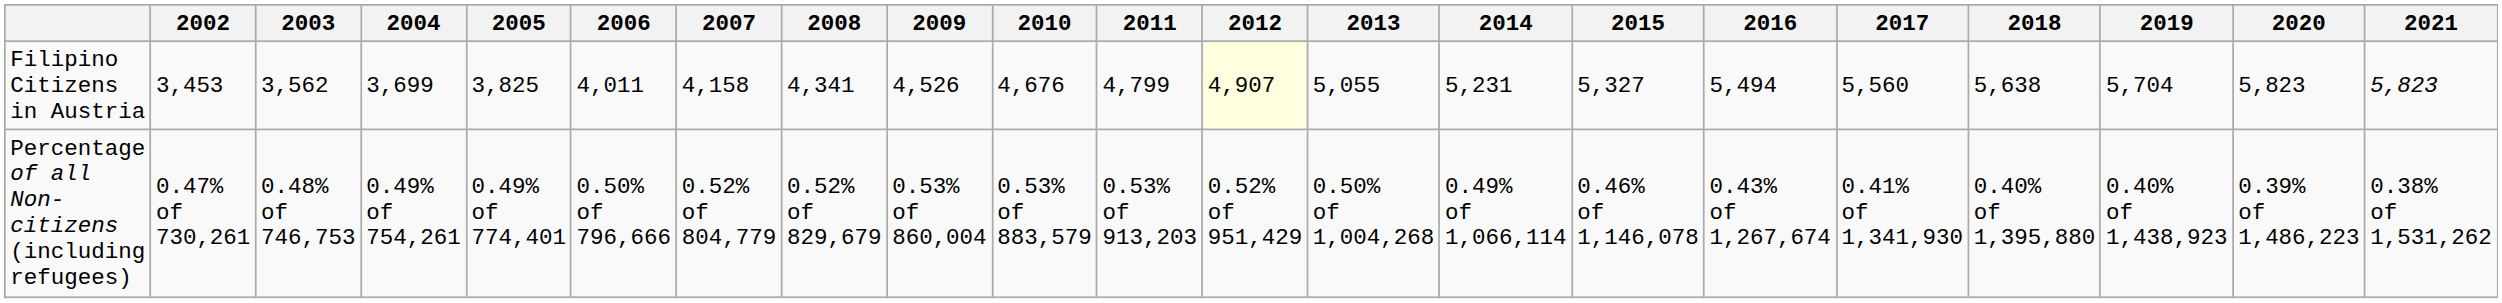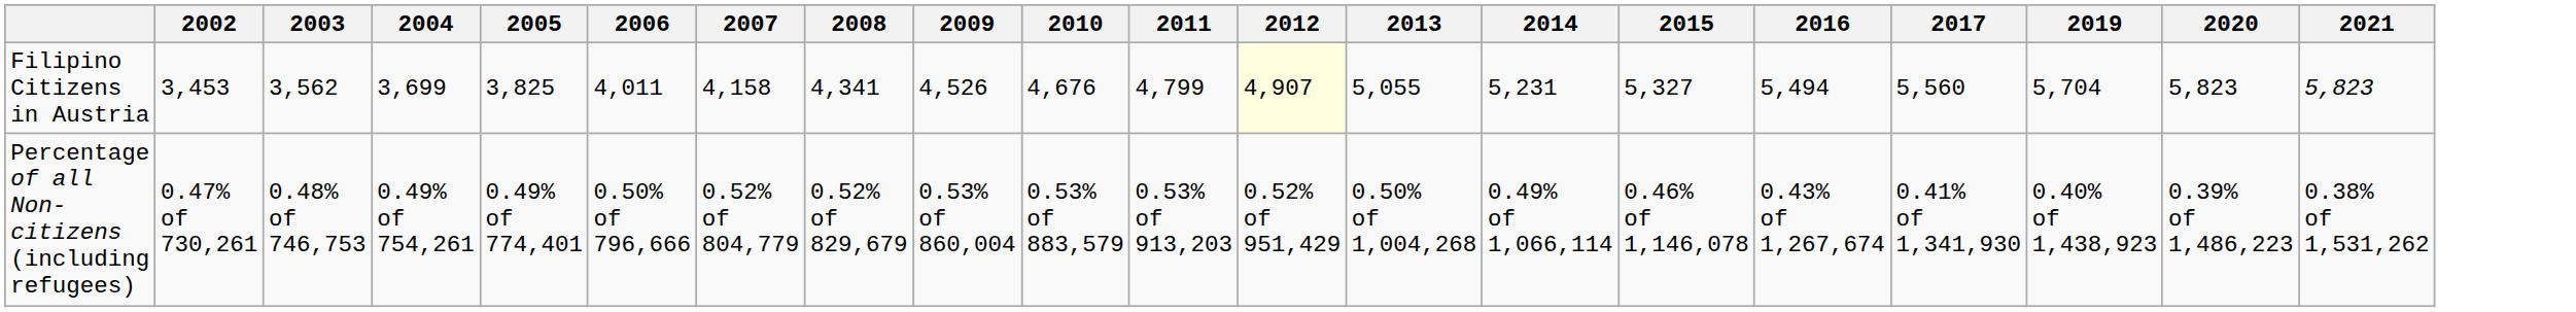 <table class="wikitable">
 <tr>
 <th></th>
 <th>2002</th>
 <th>2003</th>
 <th>2004</th>
 <th>2005</th>
 <th>2006</th>
 <th>2007</th>
 <th>2008</th>
 <th>2009</th>
 <th>2010</th>
 <th>2011</th>
 <th>2012</th>
 <th>2013</th>
 <th>2014</th>
 <th>2015</th>
 <th>2016</th>
 <th>2017</th>
-<th>2018</th>
 <th>2019</th>
 <th>2020</th>
 <th>2021</th>
 </tr>
 <tr>
 <td>Filipino Citizens in Austria</td>
 <td>3,453</td>
 <td>3,562</td>
 <td>3,699</td>
 <td>3,825</td>
 <td>4,011</td>
 <td>4,158</td>
 <td>4,341</td>
 <td>4,526</td>
 <td>4,676</td>
 <td>4,799</td>
 <td style="background: lightyellow;">4,907</td>
 <td>5,055</td>
 <td>5,231</td>
 <td>5,327</td>
 <td>5,494</td>
 <td>5,560</td>
-<td>5,638</td>
 <td>5,704</td>
 <td>5,823</td>
 <td><em>5,823</em></td>
 </tr>
 <tr>
 <td>Percentage<br><em>of</em> <em>all</em> <em>Non-citizens</em><br>(including refugees)</td>
 <td>0.47%<br>of 730,261</td>
 <td>0.48%<br>of 746,753</td>
 <td>0.49%<br>of 754,261</td>
 <td>0.49%<br>of 774,401</td>
 <td>0.50%<br>of 796,666</td>
 <td>0.52%<br>of 804,779</td>
 <td>0.52%<br>of 829,679</td>
 <td>0.53%<br>of 860,004</td>
 <td>0.53%<br>of 883,579</td>
 <td>0.53%<br>of 913,203</td>
 <td>0.52%<br>of 951,429</td>
 <td>0.50%<br>of 1,004,268</td>
 <td>0.49%<br>of 1,066,114</td>
 <td>0.46%<br>of 1,146,078</td>
 <td>0.43%<br>of 1,267,674</td>
 <td>0.41%<br>of 1,341,930</td>
-<td>0.40%<br>of 1,395,880</td>
 <td>0.40%<br>of 1,438,923</td>
 <td>0.39%<br>of 1,486,223</td>
 <td>0.38%<br>of 1,531,262</td>
 </tr>
 </table>
